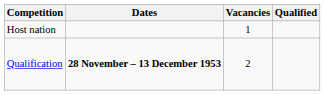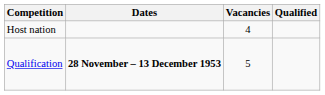 <table class="wikitable">
 <tr>
 <th>Competition</th>
 <th>Dates</th>
 <th>Vacancies</th>
 <th>Qualified</th>
 </tr>
 <tr>
 <td>Host nation</td>
 <td></td>
-<td style="text-align: center;">1</td>
+<td style="text-align: center;">4</td>
 <td></td>
 </tr>
 <tr>
 <td><a href='#'>Qualification</a></td>
 <td><strong>28 November – 13 December 1953</strong></td>
-<td style="text-align: center;">2</td>
+<td style="text-align: center;">5</td>
 <td><br><br><br><br></td>
 </tr>
 </table>
